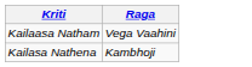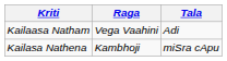 <table class="wikitable">
 <tr>
 <th><em><a href='#'>Kriti</a></em></th>
 <th><em><a href='#'>Raga</a></em></th>
+<th><em><a href='#'>Tala</a></em></th>
 </tr>
 <tr>
 <td><em>Kailaasa Natham</em></td>
 <td><em>Vega Vaahini</em></td>
+<td><em>Adi</em></td>
 </tr>
 <tr>
 <td><em>Kailasa Nathena</em></td>
 <td><em>Kambhoji</em></td>
+<td><em>miSra cApu</em></td>
 </tr>
 </table>
